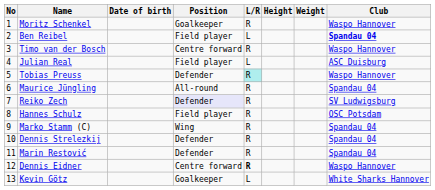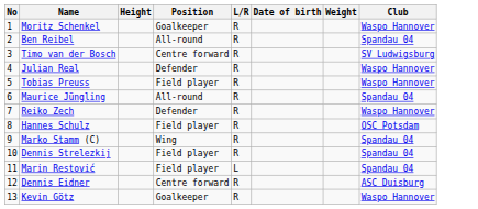 <table class="wikitable sortable" text-align:center;">
 <tr>
 <th>No</th>
 <th>Name</th>
-<th>Date of birth</th>
+<th>Height</th>
 <th>Position</th>
 <th>L/R</th>
-<th>Height</th>
+<th>Date of birth</th>
 <th>Weight</th>
 <th>Club</th>
 </tr>
 <tr>
 <td>1</td>
 <td align=left><a href='#'>Moritz Schenkel</a></td>
-<td align=left></td>
+<td></td>
 <td>Goalkeeper</td>
 <td>R</td>
-<td></td>
+<td align=left></td>
 <td></td>
 <td align=left> <a href='#'>Waspo Hannover</a></td>
 </tr>
 <tr>
 <td>2</td>
 <td align=left><a href='#'>Ben Reibel</a></td>
+<td></td>
+<td>All-round</td>
+<td>R</td>
 <td align=left></td>
-<td>Field player</td>
-<td>L</td>
 <td></td>
-<td></td>
-<td align=left><strong> <a href='#'>Spandau 04</a></strong></td>
+<td align=left> <a href='#'>Spandau 04</a></td>
 </tr>
 <tr>
 <td>3</td>
 <td align=left><a href='#'>Timo van der Bosch</a></td>
-<td align=left></td>
+<td></td>
 <td>Centre forward</td>
 <td>R</td>
+<td align=left></td>
 <td></td>
+<td align=left> <a href='#'>SV Ludwigsburg</a></td>
+</tr>
+<tr>
+<td>4</td>
+<td align=left><a href='#'>Julian Real</a></td>
+<td></td>
+<td>Defender</td>
+<td>R</td>
+<td align=left></td>
 <td></td>
 <td align=left> <a href='#'>Waspo Hannover</a></td>
 </tr>
 <tr>
-<td>4</td>
-<td align=left><a href='#'>Julian Real</a></td>
-<td align=left></td>
-<td>Field player</td>
-<td>L</td>
-<td></td>
-<td></td>
-<td align=left> <a href='#'>ASC Duisburg</a></td>
-</tr>
-<tr>
 <td>5</td>
 <td align=left><a href='#'>Tobias Preuss</a></td>
+<td></td>
+<td>Field player</td>
+<td>R</td>
 <td align=left></td>
-<td>Defender</td>
-<td style="background: paleturquoise;">R</td>
-<td></td>
 <td></td>
 <td align=left> <a href='#'>Waspo Hannover</a></td>
 </tr>
 <tr>
 <td>6</td>
 <td align=left><a href='#'>Maurice Jüngling</a></td>
-<td align=left></td>
+<td></td>
 <td>All-round</td>
 <td>R</td>
-<td></td>
+<td align=left></td>
 <td></td>
 <td align=left> <a href='#'>Spandau 04</a></td>
 </tr>
 <tr>
 <td>7</td>
 <td align=left><a href='#'>Reiko Zech</a></td>
+<td></td>
+<td>Defender</td>
+<td>R</td>
 <td align=left></td>
-<td style="background: lavender;">Defender</td>
-<td>R</td>
 <td></td>
-<td></td>
-<td align=left> <a href='#'>SV Ludwigsburg</a></td>
+<td align=left> <a href='#'>Waspo Hannover</a></td>
 </tr>
 <tr>
 <td>8</td>
 <td align=left><a href='#'>Hannes Schulz</a></td>
-<td align=left></td>
+<td></td>
 <td>Field player</td>
 <td>R</td>
-<td></td>
+<td align=left></td>
 <td></td>
 <td align=left> <a href='#'>OSC Potsdam</a></td>
 </tr>
 <tr>
 <td>9</td>
 <td align=left><a href='#'>Marko Stamm</a> (C)</td>
-<td align=left></td>
+<td></td>
 <td>Wing</td>
 <td>R</td>
-<td></td>
+<td align=left></td>
 <td></td>
 <td align=left> <a href='#'>Spandau 04</a></td>
 </tr>
 <tr>
 <td>10</td>
 <td align=left><a href='#'>Dennis Strelezkij</a></td>
+<td></td>
+<td>Field player</td>
+<td>R</td>
 <td align=left></td>
-<td>Defender</td>
-<td>R</td>
-<td></td>
 <td></td>
 <td align=left> <a href='#'>Spandau 04</a></td>
 </tr>
 <tr>
 <td>11</td>
 <td align=left><a href='#'>Marin Restović</a></td>
+<td></td>
+<td>Field player</td>
+<td>L</td>
 <td align=left></td>
-<td>Defender</td>
-<td>R</td>
-<td></td>
 <td></td>
 <td align=left> <a href='#'>Spandau 04</a></td>
 </tr>
 <tr>
 <td>12</td>
 <td align=left><a href='#'>Dennis Eidner</a></td>
+<td></td>
+<td>Centre forward</td>
+<td>R</td>
 <td align=left></td>
-<td>Centre forward</td>
-<td><strong>R</strong></td>
 <td></td>
-<td></td>
-<td align=left> <a href='#'>Waspo Hannover</a></td>
+<td align=left> <a href='#'>ASC Duisburg</a></td>
 </tr>
 <tr>
 <td>13</td>
 <td align=left><a href='#'>Kevin Götz</a></td>
+<td></td>
+<td>Goalkeeper</td>
+<td>R</td>
 <td align=left></td>
-<td>Goalkeeper</td>
-<td>L</td>
 <td></td>
-<td></td>
-<td align=left> <a href='#'>White Sharks Hannover</a></td>
+<td align=left> <a href='#'>Waspo Hannover</a></td>
 </tr>
 </table>
